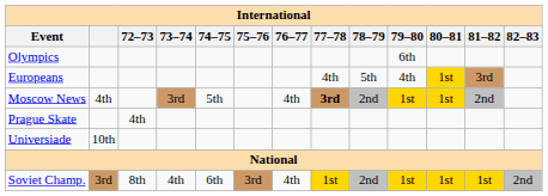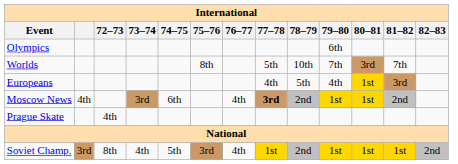 <table class="wikitable" style="text-align:center">
 <tr>
 <th style="background-color: #ffdead; " colspan=13 align=center>International</th>
 </tr>
 <tr>
 <th>Event</th>
 <th></th>
 <th>72–73</th>
 <th>73–74</th>
 <th>74–75</th>
 <th>75–76</th>
 <th>76–77</th>
 <th>77–78</th>
 <th>78–79</th>
 <th>79–80</th>
 <th>80–81</th>
 <th>81–82</th>
 <th>82–83</th>
 </tr>
 <tr>
 <td align=left><a href='#'>Olympics</a></td>
 <td></td>
 <td></td>
 <td></td>
 <td></td>
 <td></td>
 <td></td>
 <td></td>
 <td></td>
 <td>6th</td>
 <td></td>
 <td></td>
 <td></td>
 </tr>
 <tr>
+<td align=left><a href='#'>Worlds</a></td>
+<td></td>
+<td></td>
+<td></td>
+<td></td>
+<td>8th</td>
+<td></td>
+<td>5th</td>
+<td>10th</td>
+<td>7th</td>
+<td bgcolor=cc9966>3rd</td>
+<td>7th</td>
+<td></td>
+</tr>
+<tr>
 <td align=left><a href='#'>Europeans</a></td>
 <td></td>
 <td></td>
 <td></td>
 <td></td>
 <td></td>
 <td></td>
 <td>4th</td>
 <td>5th</td>
 <td>4th</td>
 <td bgcolor=gold>1st</td>
 <td bgcolor=cc9966>3rd</td>
 <td></td>
 </tr>
 <tr>
 <td align=left><a href='#'>Moscow News</a></td>
 <td>4th</td>
 <td></td>
 <td bgcolor=cc9966>3rd</td>
-<td>5th</td>
+<td>6th</td>
 <td></td>
 <td>4th</td>
 <td bgcolor=cc9966><strong>3rd</strong></td>
 <td bgcolor=silver>2nd</td>
 <td bgcolor=gold>1st</td>
 <td bgcolor=gold>1st</td>
 <td bgcolor=silver>2nd</td>
 <td></td>
 </tr>
 <tr>
 <td align=left><a href='#'>Prague Skate</a></td>
 <td></td>
 <td>4th</td>
 <td></td>
 <td></td>
 <td></td>
 <td></td>
 <td></td>
 <td></td>
 <td></td>
 <td></td>
 <td></td>
 <td></td>
 </tr>
 <tr>
-<td align=left><a href='#'>Universiade</a></td>
-<td>10th</td>
-<td></td>
-<td></td>
-<td></td>
-<td></td>
-<td></td>
-<td></td>
-<td></td>
-<td></td>
-<td></td>
-<td></td>
-<td></td>
-</tr>
-<tr>
 <th style="background-color: #ffdead; " colspan=13 align=center>National</th>
 </tr>
 <tr>
 <td align=left><a href='#'>Soviet Champ.</a></td>
 <td bgcolor=cc9966>3rd</td>
 <td>8th</td>
 <td>4th</td>
-<td>6th</td>
+<td>5th</td>
 <td bgcolor=cc9966>3rd</td>
 <td>4th</td>
 <td bgcolor=gold>1st</td>
 <td bgcolor=silver>2nd</td>
 <td bgcolor=gold>1st</td>
 <td bgcolor=gold>1st</td>
 <td bgcolor=gold>1st</td>
 <td bgcolor=silver>2nd</td>
 </tr>
 </table>
